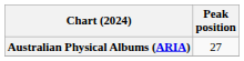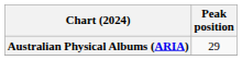 <table class="wikitable sortable plainrowheaders" style="text-align:center">
 <tr>
 <th scope="col">Chart (2024)</th>
 <th scope="col">Peak<br>position</th>
 </tr>
 <tr>
 <th scope="row">Australian Physical Albums (<a href='#'>ARIA</a>)</th>
-<td>27</td>
+<td>29</td>
 </tr>
 <tr>
 </tr>
 <tr>
 </tr>
 <tr>
 </tr>
 <tr>
 </tr>
 </table>
